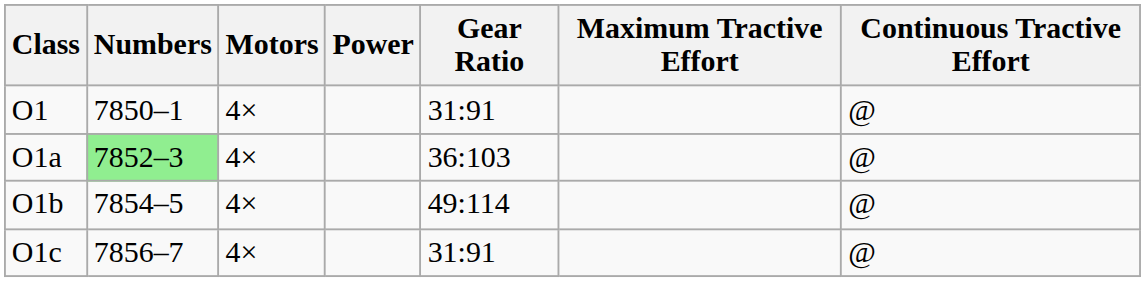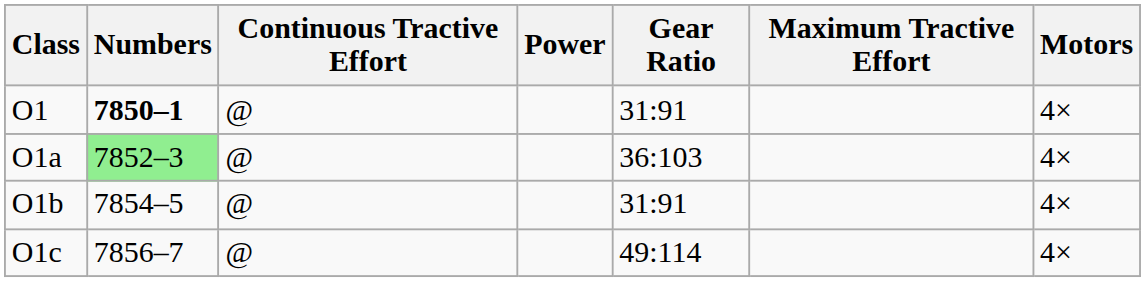 <table class="wikitable">
 <tr>
 <th>Class</th>
 <th>Numbers</th>
-<th>Motors</th>
+<th>Continuous Tractive Effort</th>
 <th>Power</th>
 <th>Gear Ratio</th>
 <th>Maximum Tractive Effort</th>
-<th>Continuous Tractive Effort</th>
+<th>Motors</th>
 </tr>
 <tr>
 <td>O1</td>
-<td>7850–1</td>
-<td>4× </td>
+<td><strong>7850–1</strong></td>
+<td> @ </td>
 <td></td>
 <td>31:91</td>
 <td></td>
-<td> @ </td>
+<td>4× </td>
 </tr>
 <tr>
 <td>O1a</td>
 <td style="background: lightgreen;">7852–3</td>
-<td>4× </td>
+<td> @ </td>
 <td></td>
 <td>36:103</td>
 <td></td>
-<td> @ </td>
+<td>4× </td>
 </tr>
 <tr>
 <td>O1b</td>
 <td>7854–5</td>
+<td> @ </td>
+<td></td>
+<td>31:91</td>
+<td></td>
 <td>4× </td>
-<td></td>
-<td>49:114</td>
-<td></td>
-<td> @ </td>
 </tr>
 <tr>
 <td>O1c</td>
 <td>7856–7</td>
+<td> @ </td>
+<td></td>
+<td>49:114</td>
+<td></td>
 <td>4× </td>
-<td></td>
-<td>31:91</td>
-<td></td>
-<td> @ </td>
 </tr>
 </table>
